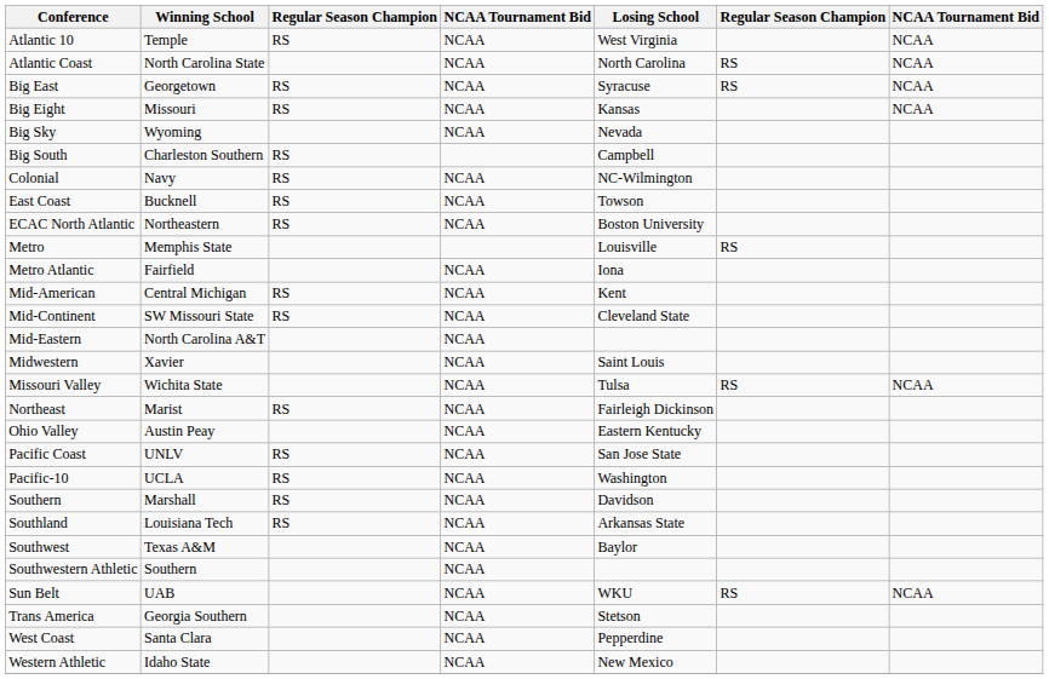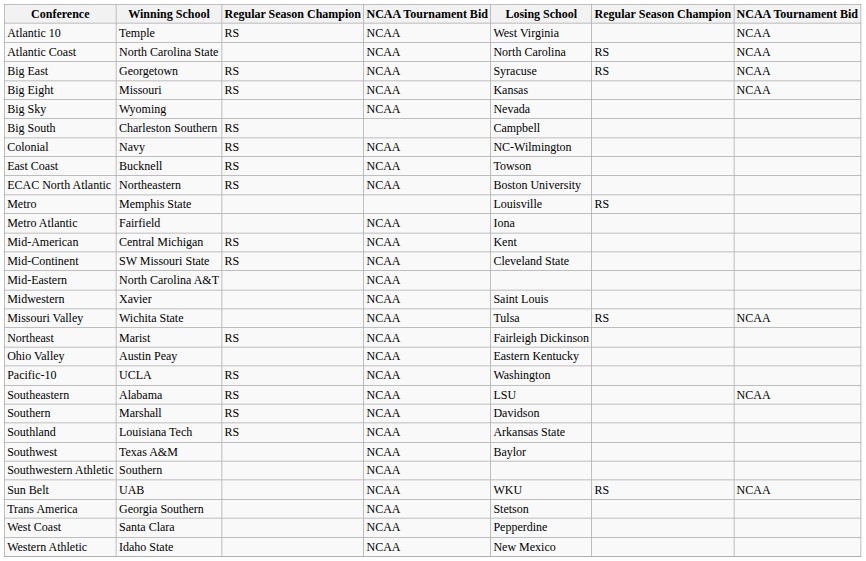 <table class="wikitable">
 <tr>
 <th>Conference</th>
 <th>Winning School</th>
 <th>Regular Season Champion</th>
 <th>NCAA Tournament Bid</th>
 <th>Losing School</th>
 <th>Regular Season Champion</th>
 <th>NCAA Tournament Bid</th>
 </tr>
 <tr>
 <td>Atlantic 10</td>
 <td>Temple</td>
 <td>RS</td>
 <td>NCAA</td>
 <td>West Virginia</td>
 <td></td>
 <td>NCAA</td>
 </tr>
 <tr>
 <td>Atlantic Coast</td>
 <td>North Carolina State</td>
 <td></td>
 <td>NCAA</td>
 <td>North Carolina</td>
 <td>RS</td>
 <td>NCAA</td>
 </tr>
 <tr>
 <td>Big East</td>
 <td>Georgetown</td>
 <td>RS</td>
 <td>NCAA</td>
 <td>Syracuse</td>
 <td>RS</td>
 <td>NCAA</td>
 </tr>
 <tr>
 <td>Big Eight</td>
 <td>Missouri</td>
 <td>RS</td>
 <td>NCAA</td>
 <td>Kansas</td>
 <td></td>
 <td>NCAA</td>
 </tr>
 <tr>
 <td>Big Sky</td>
 <td>Wyoming</td>
 <td></td>
 <td>NCAA</td>
 <td>Nevada</td>
 <td></td>
 <td></td>
 </tr>
 <tr>
 <td>Big South</td>
 <td>Charleston Southern</td>
 <td>RS</td>
 <td></td>
 <td>Campbell</td>
 <td></td>
 <td></td>
 </tr>
 <tr>
 <td>Colonial</td>
 <td>Navy</td>
 <td>RS</td>
 <td>NCAA</td>
 <td>NC-Wilmington</td>
 <td></td>
 <td></td>
 </tr>
 <tr>
 <td>East Coast</td>
 <td>Bucknell</td>
 <td>RS</td>
 <td>NCAA</td>
 <td>Towson</td>
 <td></td>
 <td></td>
 </tr>
 <tr>
 <td>ECAC North Atlantic</td>
 <td>Northeastern</td>
 <td>RS</td>
 <td>NCAA</td>
 <td>Boston University</td>
 <td></td>
 <td></td>
 </tr>
 <tr>
 <td>Metro</td>
 <td>Memphis State</td>
 <td></td>
 <td></td>
 <td>Louisville</td>
 <td>RS</td>
 <td></td>
 </tr>
 <tr>
 <td>Metro Atlantic</td>
 <td>Fairfield</td>
 <td></td>
 <td>NCAA</td>
 <td>Iona</td>
 <td></td>
 <td></td>
 </tr>
 <tr>
 <td>Mid-American</td>
 <td>Central Michigan</td>
 <td>RS</td>
 <td>NCAA</td>
 <td>Kent</td>
 <td></td>
 <td></td>
 </tr>
 <tr>
 <td>Mid-Continent</td>
 <td>SW Missouri State</td>
 <td>RS</td>
 <td>NCAA</td>
 <td>Cleveland State</td>
 <td></td>
 <td></td>
 </tr>
 <tr>
 <td>Mid-Eastern</td>
 <td>North Carolina A&T</td>
 <td></td>
 <td>NCAA</td>
 <td></td>
 <td></td>
 <td></td>
 </tr>
 <tr>
 <td>Midwestern</td>
 <td>Xavier</td>
 <td></td>
 <td>NCAA</td>
 <td>Saint Louis</td>
 <td></td>
 <td></td>
 </tr>
 <tr>
 <td>Missouri Valley</td>
 <td>Wichita State</td>
 <td></td>
 <td>NCAA</td>
 <td>Tulsa</td>
 <td>RS</td>
 <td>NCAA</td>
 </tr>
 <tr>
 <td>Northeast</td>
 <td>Marist</td>
 <td>RS</td>
 <td>NCAA</td>
 <td>Fairleigh Dickinson</td>
 <td></td>
 <td></td>
 </tr>
 <tr>
 <td>Ohio Valley</td>
 <td>Austin Peay</td>
 <td></td>
 <td>NCAA</td>
 <td>Eastern Kentucky</td>
 <td></td>
 <td></td>
 </tr>
 <tr>
-<td>Pacific Coast</td>
-<td>UNLV</td>
-<td>RS</td>
-<td>NCAA</td>
-<td>San Jose State</td>
-<td></td>
-<td></td>
-</tr>
-<tr>
 <td>Pacific-10</td>
 <td>UCLA</td>
 <td>RS</td>
 <td>NCAA</td>
 <td>Washington</td>
 <td></td>
 <td></td>
+</tr>
+<tr>
+<td>Southeastern</td>
+<td>Alabama</td>
+<td>RS</td>
+<td>NCAA</td>
+<td>LSU</td>
+<td></td>
+<td>NCAA</td>
 </tr>
 <tr>
 <td>Southern</td>
 <td>Marshall</td>
 <td>RS</td>
 <td>NCAA</td>
 <td>Davidson</td>
 <td></td>
 <td></td>
 </tr>
 <tr>
 <td>Southland</td>
 <td>Louisiana Tech</td>
 <td>RS</td>
 <td>NCAA</td>
 <td>Arkansas State</td>
 <td></td>
 <td></td>
 </tr>
 <tr>
 <td>Southwest</td>
 <td>Texas A&M</td>
 <td></td>
 <td>NCAA</td>
 <td>Baylor</td>
 <td></td>
 <td></td>
 </tr>
 <tr>
 <td>Southwestern Athletic</td>
 <td>Southern</td>
 <td></td>
 <td>NCAA</td>
 <td></td>
 <td></td>
 <td></td>
 </tr>
 <tr>
 <td>Sun Belt</td>
 <td>UAB</td>
 <td></td>
 <td>NCAA</td>
 <td>WKU</td>
 <td>RS</td>
 <td>NCAA</td>
 </tr>
 <tr>
 <td>Trans America</td>
 <td>Georgia Southern</td>
 <td></td>
 <td>NCAA</td>
 <td>Stetson</td>
 <td></td>
 <td></td>
 </tr>
 <tr>
 <td>West Coast</td>
 <td>Santa Clara</td>
 <td></td>
 <td>NCAA</td>
 <td>Pepperdine</td>
 <td></td>
 <td></td>
 </tr>
 <tr>
 <td>Western Athletic</td>
 <td>Idaho State</td>
 <td></td>
 <td>NCAA</td>
 <td>New Mexico</td>
 <td></td>
 <td></td>
 </tr>
 <tr>
 </tr>
 </table>
